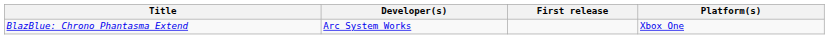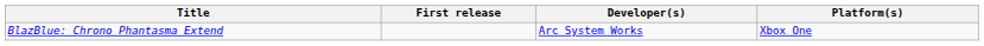 <table class="wikitable sortable" style="text-align:left;width:70%;font-size:95%;">
 <tr>
 <th style="width:34%;">Title</th>
+<th style="width:14%;">First release</th>
 <th style="width:20%;">Developer(s)</th>
-<th style="width:14%;">First release</th>
 <th style="width:20%;">Platform(s)</th>
 </tr>
 <tr>
 <td><em><a href='#'>BlazBlue: Chrono Phantasma Extend</a></em></td>
+<td></td>
 <td><a href='#'>Arc System Works</a></td>
-<td></td>
 <td><a href='#'>Xbox One</a></td>
 </tr>
 </table>
